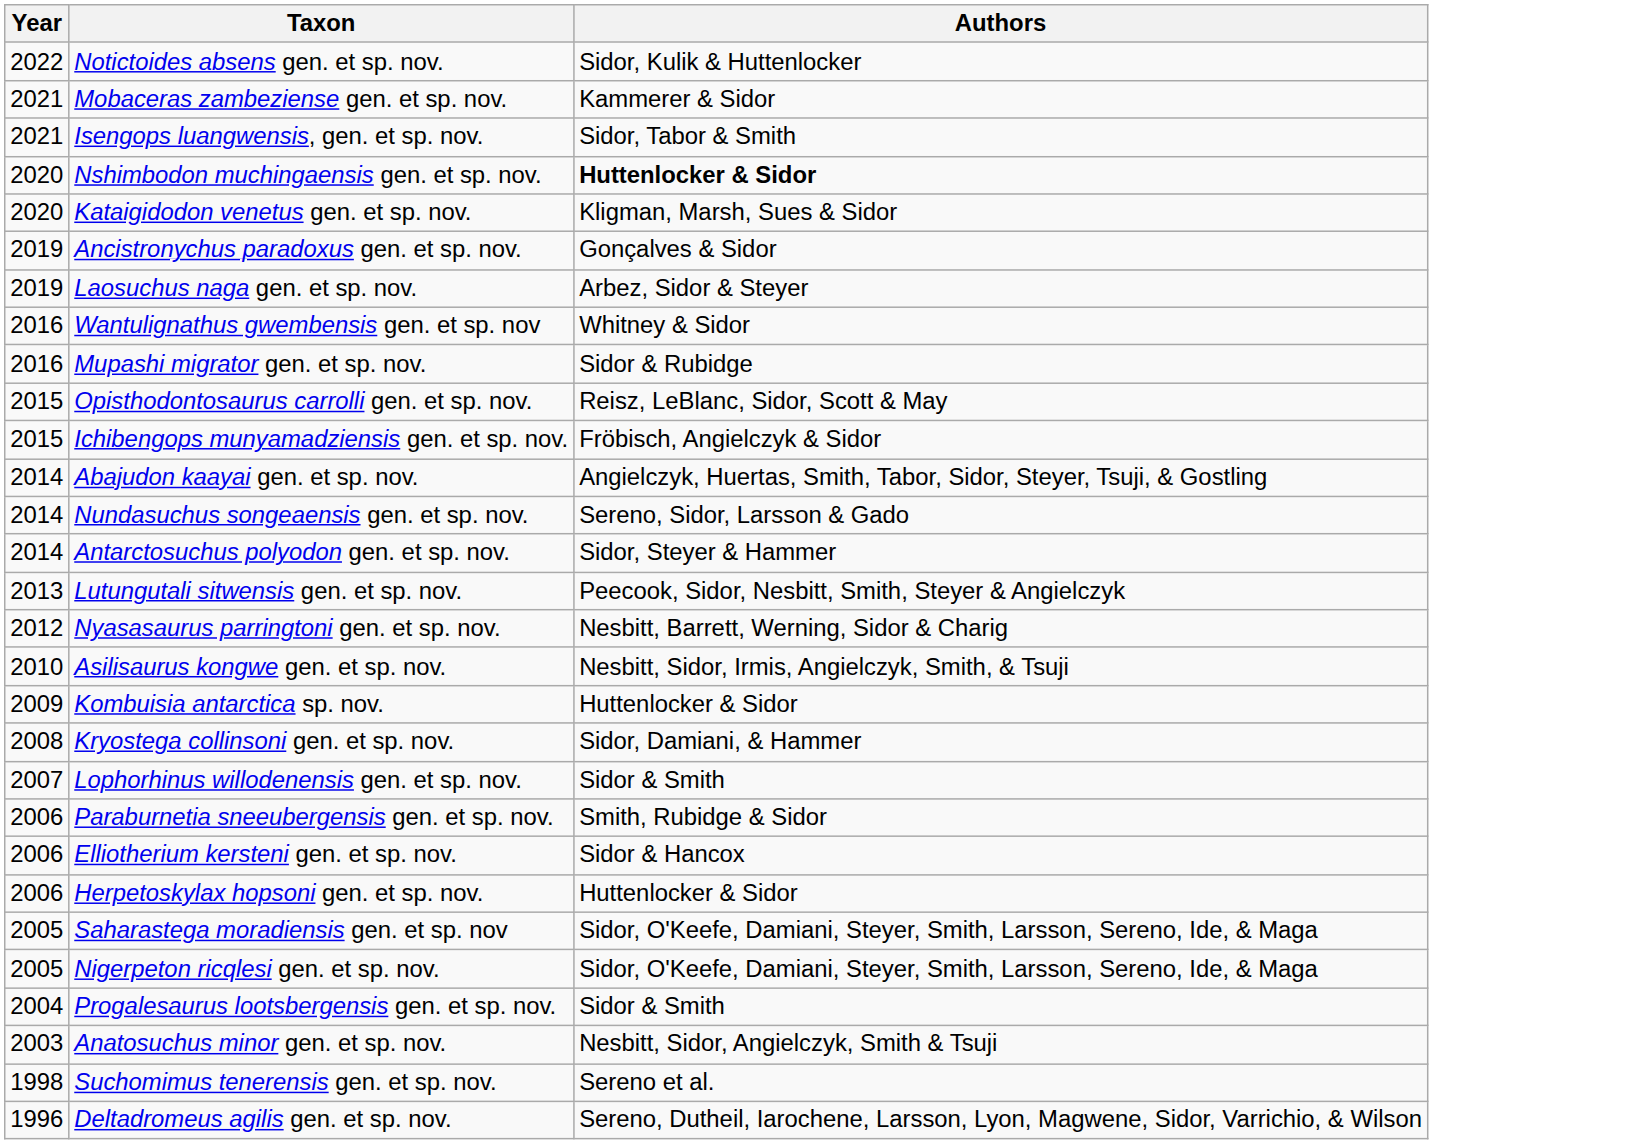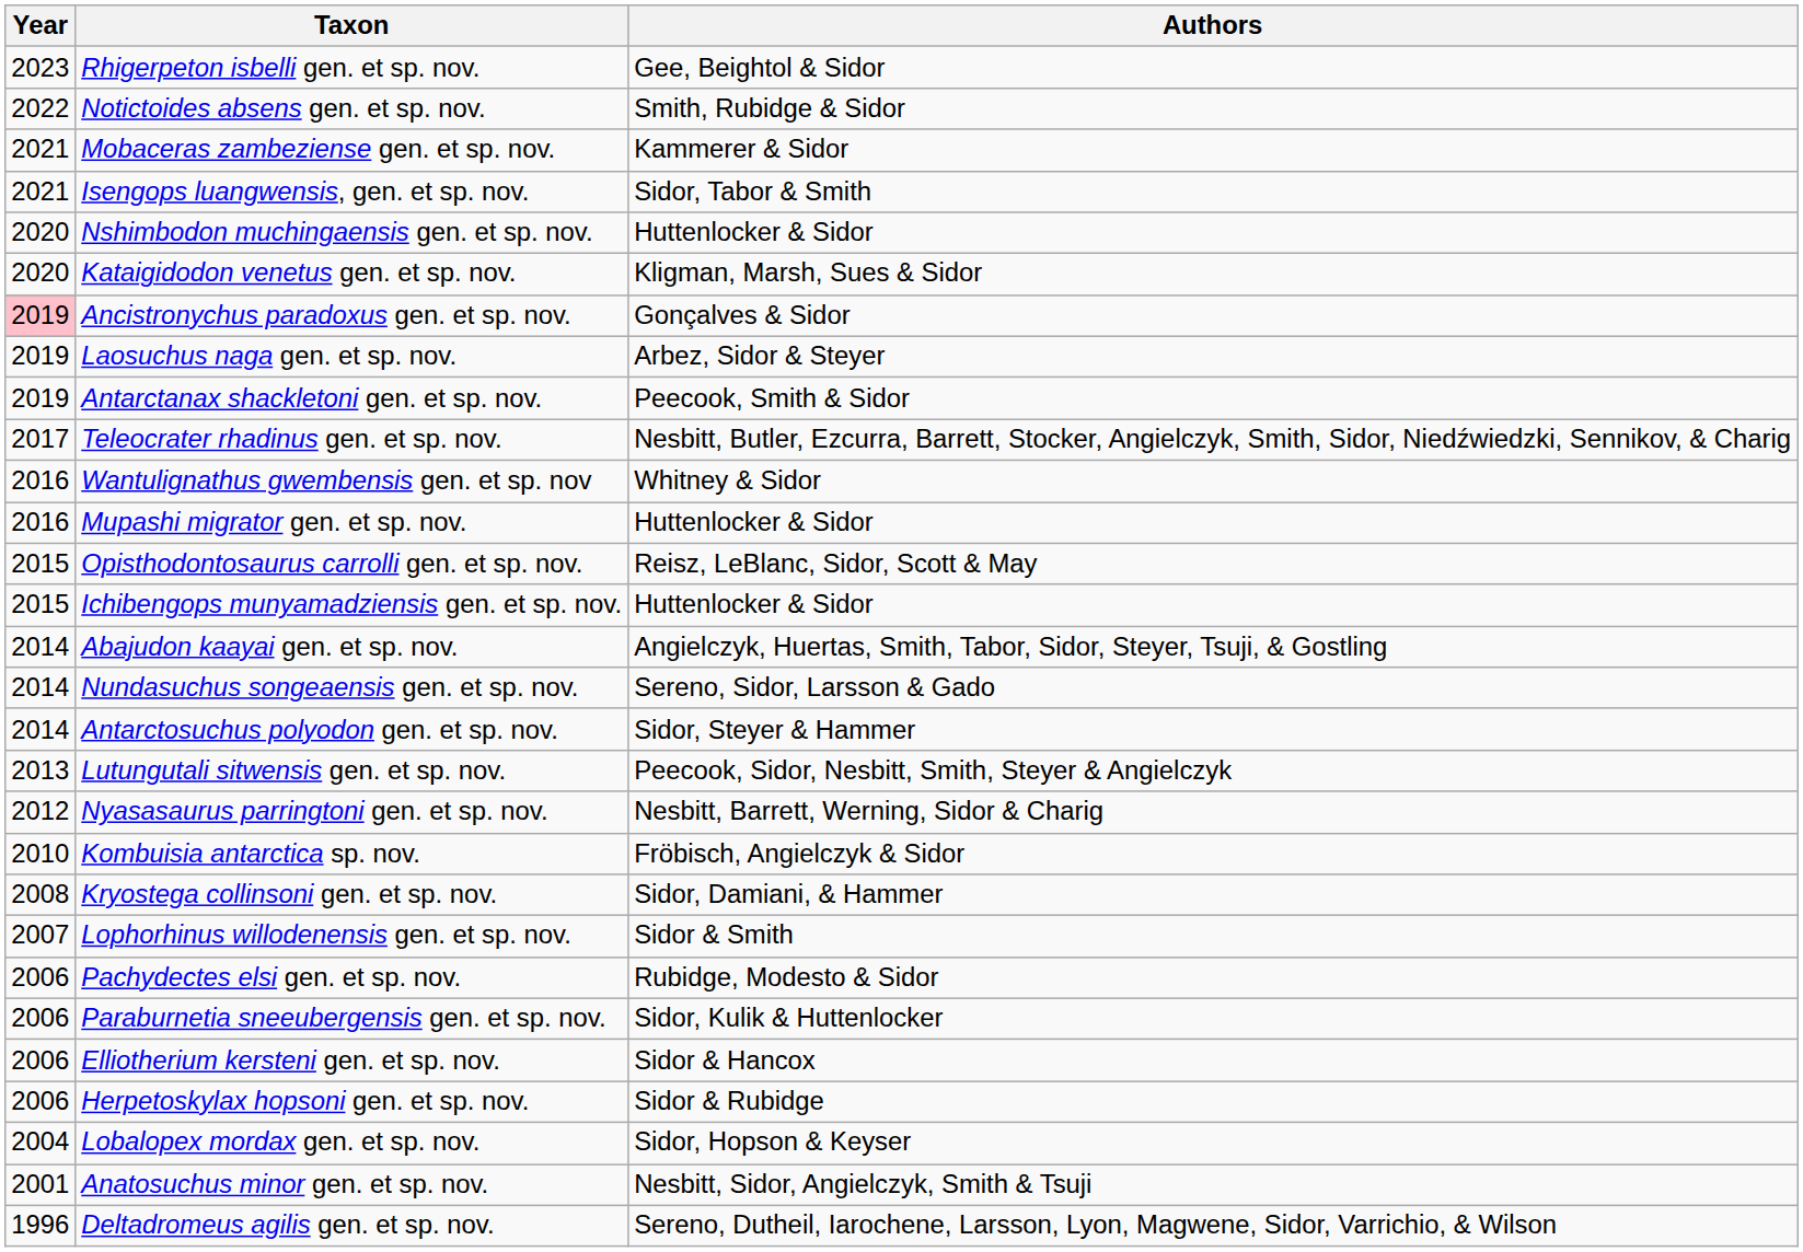 <table class="wikitable sortable">
 <tr>
 <th>Year</th>
 <th>Taxon</th>
 <th>Authors</th>
 </tr>
 <tr>
+<td>2023</td>
+<td><em><a href='#'>Rhigerpeton isbelli</a></em> gen. et sp. nov.</td>
+<td>Gee, Beightol & Sidor</td>
+</tr>
+<tr>
 <td>2022</td>
 <td><em><a href='#'>Notictoides absens</a></em> gen. et sp. nov.</td>
-<td>Sidor, Kulik & Huttenlocker</td>
+<td>Smith, Rubidge & Sidor</td>
 </tr>
 <tr>
 <td>2021</td>
 <td><em><a href='#'>Mobaceras zambeziense</a></em> gen. et sp. nov.</td>
 <td>Kammerer & Sidor</td>
 </tr>
 <tr>
 <td>2021</td>
 <td><em><a href='#'>Isengops luangwensis</a></em>, gen. et sp. nov.</td>
 <td>Sidor, Tabor & Smith</td>
 </tr>
 <tr>
 <td>2020</td>
 <td><em><a href='#'>Nshimbodon muchingaensis</a></em> gen. et sp. nov.</td>
-<td><strong>Huttenlocker & Sidor</strong></td>
+<td>Huttenlocker & Sidor</td>
 </tr>
 <tr>
 <td>2020</td>
 <td><em><a href='#'>Kataigidodon venetus</a></em> gen. et sp. nov.</td>
 <td>Kligman, Marsh, Sues & Sidor</td>
 </tr>
 <tr>
-<td>2019</td>
+<td style="background: pink;">2019</td>
 <td><em><a href='#'>Ancistronychus paradoxus</a></em> gen. et sp. nov.</td>
 <td>Gonçalves & Sidor</td>
 </tr>
 <tr>
 <td>2019</td>
 <td><em><a href='#'>Laosuchus naga</a></em> gen. et sp. nov.</td>
 <td>Arbez, Sidor & Steyer</td>
 </tr>
 <tr>
+<td>2019</td>
+<td><em><a href='#'>Antarctanax shackletoni</a></em> gen. et sp. nov.</td>
+<td>Peecook, Smith & Sidor</td>
+</tr>
+<tr>
+<td>2017</td>
+<td><em><a href='#'>Teleocrater rhadinus</a></em> gen. et sp. nov.</td>
+<td>Nesbitt, Butler, Ezcurra, Barrett, Stocker, Angielczyk, Smith, Sidor, Niedźwiedzki, Sennikov, & Charig</td>
+</tr>
+<tr>
 <td>2016</td>
 <td><em><a href='#'>Wantulignathus gwembensis</a></em> gen. et sp. nov</td>
 <td>Whitney & Sidor</td>
 </tr>
 <tr>
 <td>2016</td>
 <td><em><a href='#'>Mupashi migrator</a></em> gen. et sp. nov.</td>
-<td>Sidor & Rubidge</td>
+<td>Huttenlocker & Sidor</td>
 </tr>
 <tr>
 <td>2015</td>
 <td><em><a href='#'>Opisthodontosaurus carrolli</a></em> gen. et sp. nov.</td>
 <td>Reisz, LeBlanc, Sidor, Scott & May</td>
 </tr>
 <tr>
 <td>2015</td>
 <td><em><a href='#'>Ichibengops munyamadziensis</a></em> gen. et sp. nov.</td>
-<td>Fröbisch, Angielczyk & Sidor</td>
+<td>Huttenlocker & Sidor</td>
 </tr>
 <tr>
 <td>2014</td>
 <td><em><a href='#'>Abajudon kaayai</a></em> gen. et sp. nov.</td>
 <td>Angielczyk, Huertas, Smith, Tabor, Sidor, Steyer, Tsuji, & Gostling</td>
 </tr>
 <tr>
 <td>2014</td>
 <td><em><a href='#'>Nundasuchus songeaensis</a></em> gen. et sp. nov.</td>
 <td>Sereno, Sidor, Larsson & Gado</td>
 </tr>
 <tr>
 <td>2014</td>
 <td><em><a href='#'>Antarctosuchus polyodon</a></em> gen. et sp. nov.</td>
 <td>Sidor, Steyer & Hammer</td>
 </tr>
 <tr>
 <td>2013</td>
 <td><em><a href='#'>Lutungutali sitwensis</a></em> gen. et sp. nov.</td>
 <td>Peecook, Sidor, Nesbitt, Smith, Steyer & Angielczyk</td>
 </tr>
 <tr>
 <td>2012</td>
 <td><em><a href='#'>Nyasasaurus parringtoni</a></em> gen. et sp. nov.</td>
 <td>Nesbitt, Barrett, Werning, Sidor & Charig</td>
 </tr>
 <tr>
 <td>2010</td>
-<td><em><a href='#'>Asilisaurus kongwe</a></em> gen. et sp. nov.</td>
-<td>Nesbitt, Sidor, Irmis, Angielczyk, Smith, & Tsuji</td>
-</tr>
-<tr>
-<td>2009</td>
 <td><em><a href='#'>Kombuisia antarctica</a></em> sp. nov.</td>
-<td>Huttenlocker & Sidor</td>
+<td>Fröbisch, Angielczyk & Sidor</td>
 </tr>
 <tr>
 <td>2008</td>
 <td><em><a href='#'>Kryostega collinsoni</a></em> gen. et sp. nov.</td>
 <td>Sidor, Damiani, & Hammer</td>
 </tr>
 <tr>
 <td>2007</td>
 <td><em><a href='#'>Lophorhinus willodenensis</a></em> gen. et sp. nov.</td>
 <td>Sidor & Smith</td>
 </tr>
 <tr>
 <td>2006</td>
+<td><em><a href='#'>Pachydectes elsi</a></em> gen. et sp. nov.</td>
+<td>Rubidge, Modesto & Sidor</td>
+</tr>
+<tr>
+<td>2006</td>
 <td><em><a href='#'>Paraburnetia sneeubergensis</a></em> gen. et sp. nov.</td>
-<td>Smith, Rubidge & Sidor</td>
+<td>Sidor, Kulik & Huttenlocker</td>
 </tr>
 <tr>
 <td>2006</td>
 <td><em><a href='#'>Elliotherium kersteni</a></em> gen. et sp. nov.</td>
 <td>Sidor & Hancox</td>
 </tr>
 <tr>
 <td>2006</td>
 <td><em><a href='#'>Herpetoskylax hopsoni</a></em> gen. et sp. nov.</td>
-<td>Huttenlocker & Sidor</td>
-</tr>
-<tr>
-<td>2005</td>
-<td><em><a href='#'>Saharastega moradiensis</a></em> gen. et sp. nov</td>
-<td>Sidor, O'Keefe, Damiani, Steyer, Smith, Larsson, Sereno, Ide, & Maga</td>
-</tr>
-<tr>
-<td>2005</td>
-<td><em><a href='#'>Nigerpeton ricqlesi</a></em> gen. et sp. nov.</td>
-<td>Sidor, O'Keefe, Damiani, Steyer, Smith, Larsson, Sereno, Ide, & Maga</td>
+<td>Sidor & Rubidge</td>
 </tr>
 <tr>
 <td>2004</td>
-<td><em><a href='#'>Progalesaurus lootsbergensis</a></em> gen. et sp. nov.</td>
-<td>Sidor & Smith</td>
+<td><em><a href='#'>Lobalopex mordax</a></em> gen. et sp. nov.</td>
+<td>Sidor, Hopson & Keyser</td>
 </tr>
 <tr>
-<td>2003</td>
+<td>2001</td>
 <td><em><a href='#'>Anatosuchus minor</a></em> gen. et sp. nov.</td>
 <td>Nesbitt, Sidor, Angielczyk, Smith & Tsuji</td>
-</tr>
-<tr>
-<td>1998</td>
-<td><em><a href='#'>Suchomimus tenerensis</a></em> gen. et sp. nov.</td>
-<td>Sereno et al.</td>
 </tr>
 <tr>
 <td>1996</td>
 <td><em><a href='#'>Deltadromeus agilis</a></em> gen. et sp. nov.</td>
 <td>Sereno, Dutheil, Iarochene, Larsson, Lyon, Magwene, Sidor, Varrichio, & Wilson</td>
 </tr>
 </table>
